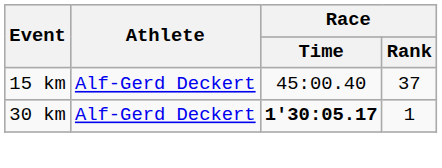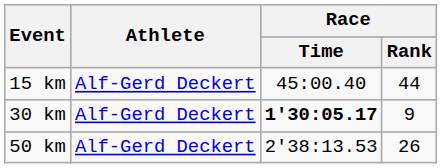 <table class="wikitable" style="font-size:90%;">
 <tr>
 <th rowspan=2>Event</th>
 <th rowspan=2>Athlete</th>
 <th colspan=2>Race</th>
 </tr>
 <tr>
 <th>Time</th>
 <th>Rank</th>
 </tr>
 <tr>
 <td>15 km</td>
 <td><a href='#'>Alf-Gerd Deckert</a></td>
 <td align=center>45:00.40</td>
-<td align=center>37</td>
+<td align=center>44</td>
 </tr>
 <tr>
 <td>30 km</td>
 <td><a href='#'>Alf-Gerd Deckert</a></td>
 <td align=center><strong>1'30:05.17</strong></td>
-<td align=center>1</td>
+<td align=center>9</td>
+</tr>
+<tr>
+<td>50 km</td>
+<td><a href='#'>Alf-Gerd Deckert</a></td>
+<td align=center>2'38:13.53</td>
+<td align=center>26</td>
 </tr>
 </table>
